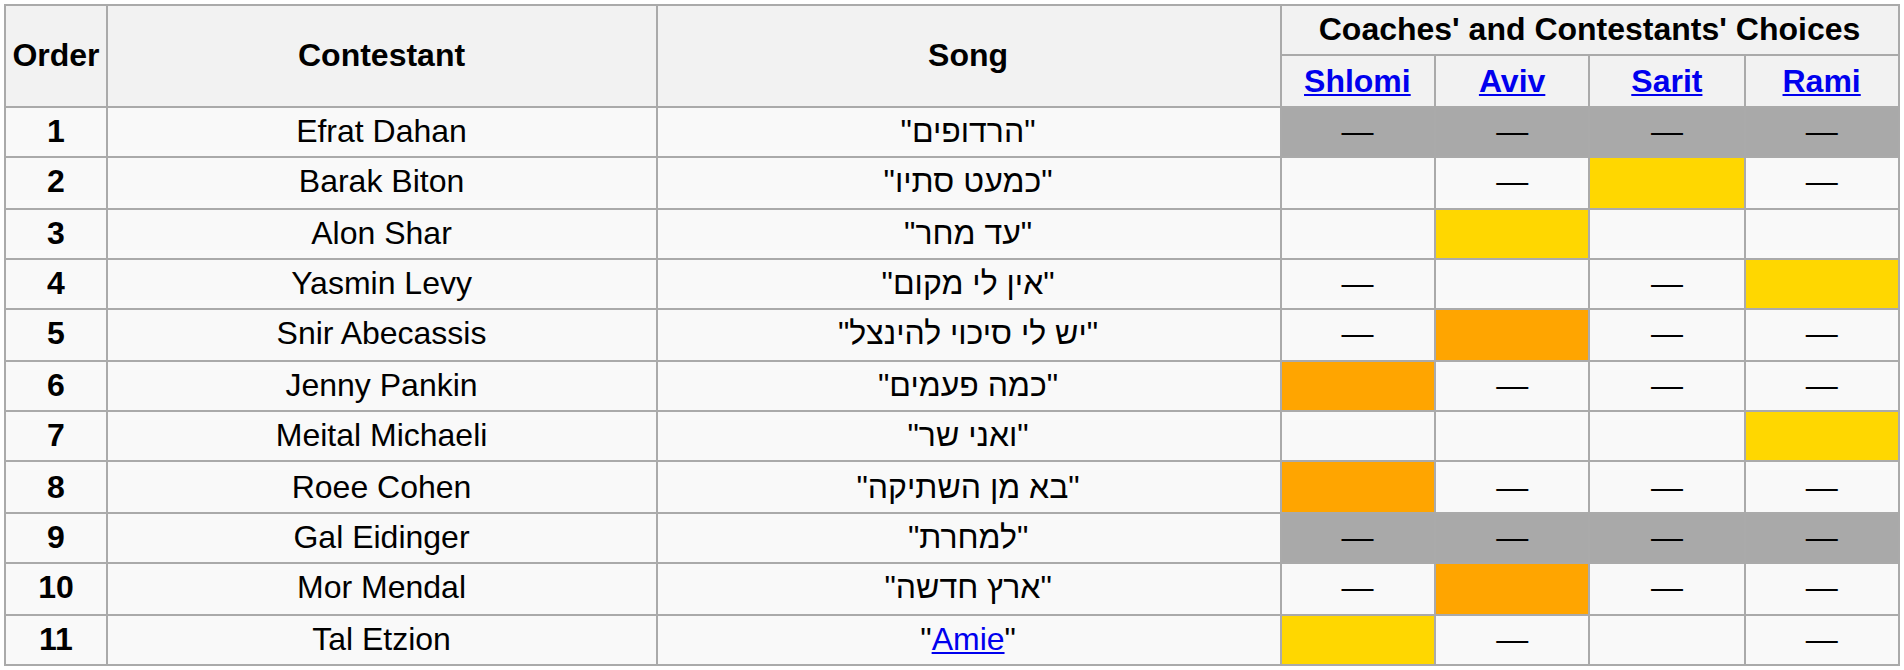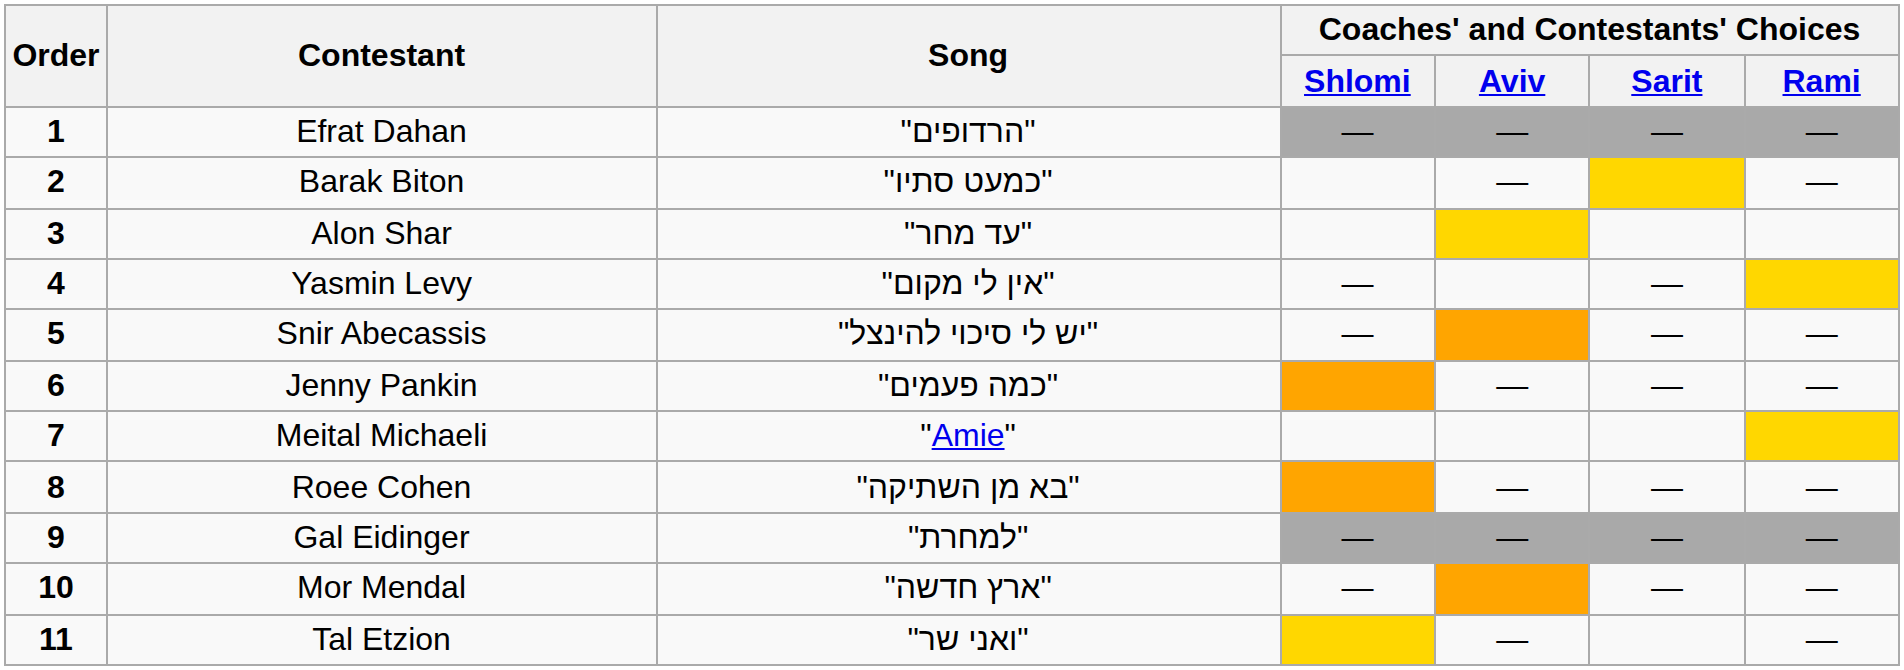 <table class="wikitable" style="text-align: center; width:75%;">
 <tr>
 <th rowspan=2 width="05%">Order</th>
 <th rowspan=2 width="29%">Contestant</th>
 <th rowspan=2>Song</th>
 <th colspan=4>Coaches' and Contestants' Choices</th>
 </tr>
 <tr>
 <th style="width:70px;"><a href='#'>Shlomi</a></th>
 <th style="width:70px;"><a href='#'>Aviv</a></th>
 <th style="width:70px;"><a href='#'>Sarit</a></th>
 <th style="width:70px;"><a href='#'>Rami</a></th>
 </tr>
 <tr>
 <td align="center"><strong>1</strong></td>
 <td>Efrat Dahan</td>
 <td>"הרדופים"</td>
 <td style="background:darkgrey;text-align:center;">—</td>
 <td style="background:darkgrey;text-align:center;">—</td>
 <td style="background:darkgrey;text-align:center;">—</td>
 <td style="background:darkgrey;text-align:center;">—</td>
 </tr>
 <tr>
 <td align="center"><strong>2</strong></td>
 <td>Barak Biton</td>
 <td>"כמעט סתיו"</td>
 <td style=";text-align:center;"></td>
 <td align="center">—</td>
 <td style="background:gold;text-align:center;"></td>
 <td align="center">—</td>
 </tr>
 <tr>
 <td align="center"><strong>3</strong></td>
 <td>Alon Shar</td>
 <td>"עד מחר"</td>
 <td style=";text-align:center;"></td>
 <td style="background:gold;text-align:center;"></td>
 <td style=";text-align:center;"></td>
 <td style=";text-align:center;"></td>
 </tr>
 <tr>
 <td align="center"><strong>4</strong></td>
 <td>Yasmin Levy</td>
 <td>"אין לי מקום"</td>
 <td align="center">—</td>
 <td style=";text-align:center;"></td>
 <td align="center">—</td>
 <td style="background:gold;text-align:center;"></td>
 </tr>
 <tr>
 <td align="center"><strong>5</strong></td>
 <td>Snir Abecassis</td>
 <td>"יש לי סיכוי להינצל"</td>
 <td align="center">—</td>
 <td style="background:orange;text-align:center;"></td>
 <td align="center">—</td>
 <td align="center">—</td>
 </tr>
 <tr>
 <td align="center"><strong>6</strong></td>
 <td>Jenny Pankin</td>
 <td>"כמה פעמים"</td>
 <td style="background:orange;text-align:center;"></td>
 <td align="center">—</td>
 <td align="center">—</td>
 <td align="center">—</td>
 </tr>
 <tr>
 <td align="center"><strong>7</strong></td>
 <td>Meital Michaeli</td>
-<td>"ואני שר"</td>
+<td>"<a href='#'>Amie</a>"</td>
 <td style=";text-align:center;"></td>
 <td style=";text-align:center;"></td>
 <td style=";text-align:center;"></td>
 <td style="background:gold;text-align:center;"></td>
 </tr>
 <tr>
 <td align="center"><strong>8</strong></td>
 <td>Roee Cohen</td>
 <td>"בא מן השתיקה"</td>
 <td style="background:orange;text-align:center;"></td>
 <td align="center">—</td>
 <td align="center">—</td>
 <td align="center">—</td>
 </tr>
 <tr>
 <td align="center"><strong>9</strong></td>
 <td>Gal Eidinger</td>
 <td>"למחרת"</td>
 <td style="background:darkgrey;text-align:center;">—</td>
 <td style="background:darkgrey;text-align:center;">—</td>
 <td style="background:darkgrey;text-align:center;">—</td>
 <td style="background:darkgrey;text-align:center;">—</td>
 </tr>
 <tr>
 <td align="center"><strong>10</strong></td>
 <td>Mor Mendal</td>
 <td>"ארץ חדשה"</td>
 <td align="center">—</td>
 <td style="background:orange;text-align:center;"></td>
 <td align="center">—</td>
 <td align="center">—</td>
 </tr>
 <tr>
 <td align="center"><strong>11</strong></td>
 <td>Tal Etzion</td>
-<td>"<a href='#'>Amie</a>"</td>
+<td>"ואני שר"</td>
 <td style="background:gold;text-align:center;"></td>
 <td align="center">—</td>
 <td style=";text-align:center;"></td>
 <td align="center">—</td>
 </tr>
 </table>
